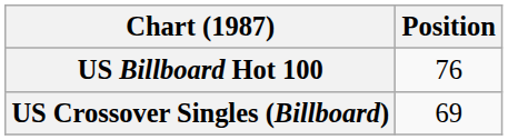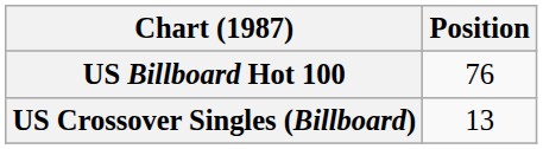 <table class="wikitable plainrowheaders" style="text-align:center">
 <tr>
 <th scope="col">Chart (1987)</th>
 <th scope="col">Position</th>
 </tr>
 <tr>
 <th scope="row">US <em>Billboard</em> Hot 100</th>
 <td>76</td>
 </tr>
 <tr>
 <th scope="row">US Crossover Singles (<em>Billboard</em>)</th>
-<td>69</td>
+<td>13</td>
 </tr>
 </table>
